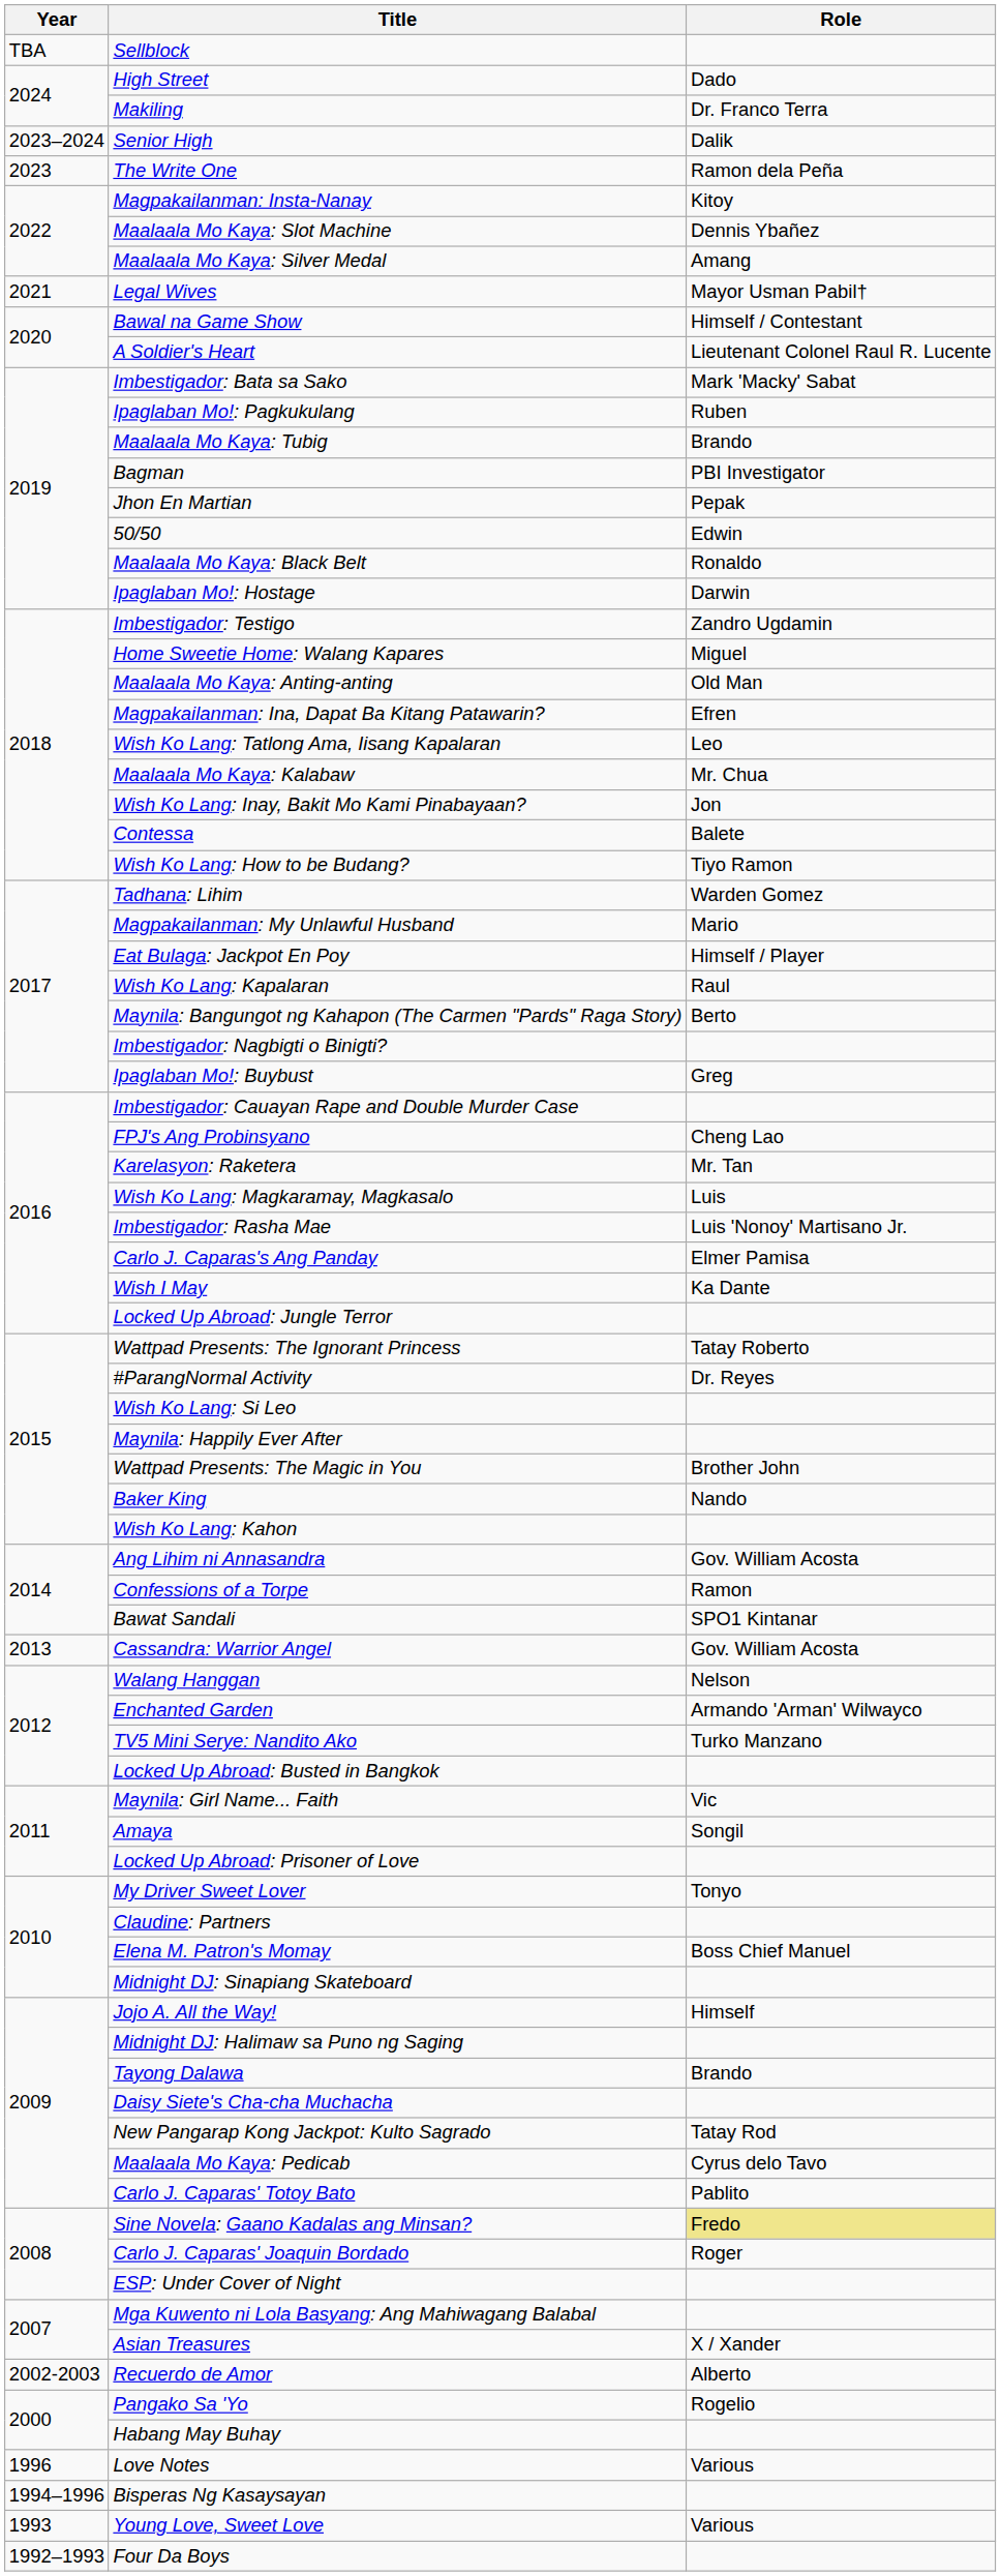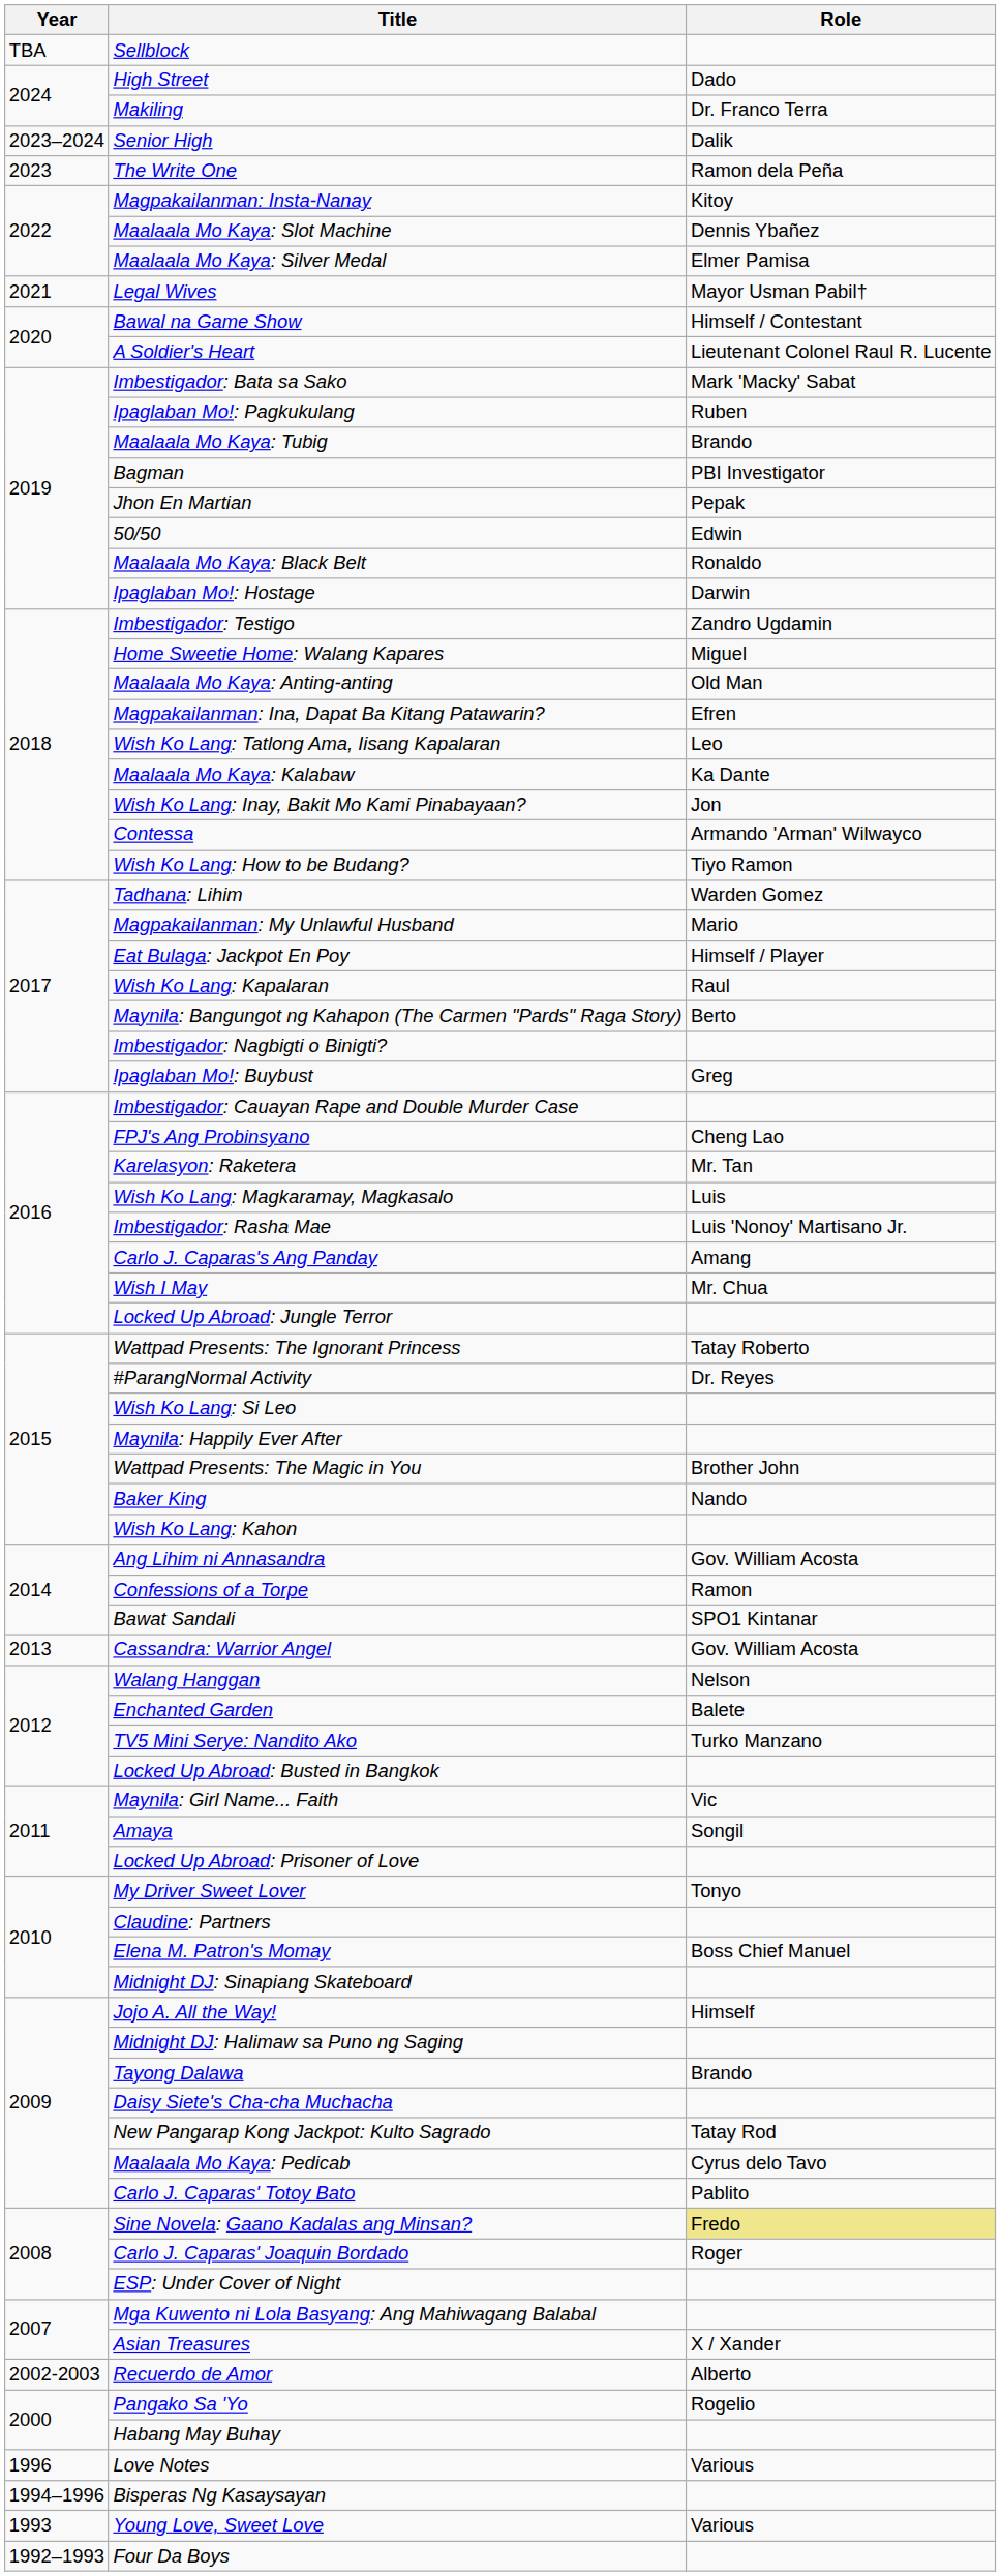 <table class="wikitable sortable">
 <tr>
 <th>Year</th>
 <th>Title</th>
 <th>Role</th>
 </tr>
 <tr>
 <td>TBA</td>
 <td><em><a href='#'>Sellblock</a></em></td>
 <td></td>
 </tr>
 <tr>
 <td rowspan="2">2024</td>
 <td><em><a href='#'>High Street</a></em></td>
 <td>Dado </td>
 </tr>
 <tr>
 <td><em><a href='#'>Makiling</a></em></td>
 <td>Dr. Franco Terra</td>
 </tr>
 <tr>
 <td>2023–2024</td>
 <td><em><a href='#'>Senior High</a></em></td>
 <td>Dalik</td>
 </tr>
 <tr>
 <td>2023</td>
 <td><em><a href='#'>The Write One</a></em></td>
 <td>Ramon dela Peña</td>
 </tr>
 <tr>
 <td rowspan="3">2022</td>
 <td><em><a href='#'>Magpakailanman: Insta-Nanay</a></em></td>
 <td>Kitoy</td>
 </tr>
 <tr>
 <td><em><a href='#'>Maalaala Mo Kaya</a>: Slot Machine</em></td>
 <td>Dennis Ybañez</td>
 </tr>
 <tr>
 <td><em><a href='#'>Maalaala Mo Kaya</a>: Silver Medal</em></td>
-<td>Amang</td>
+<td>Elmer Pamisa </td>
 </tr>
 <tr>
 <td>2021</td>
 <td><em><a href='#'>Legal Wives</a></em></td>
 <td>Mayor Usman Pabil†</td>
 </tr>
 <tr>
 <td rowspan="2">2020</td>
 <td><em><a href='#'>Bawal na Game Show</a></em></td>
 <td>Himself / Contestant</td>
 </tr>
 <tr>
 <td><em><a href='#'>A Soldier's Heart</a></em></td>
 <td>Lieutenant Colonel Raul R. Lucente</td>
 </tr>
 <tr>
 <td rowspan="8">2019</td>
 <td><em><a href='#'>Imbestigador</a>: Bata sa Sako</em></td>
 <td>Mark 'Macky' Sabat</td>
 </tr>
 <tr>
 <td><em><a href='#'>Ipaglaban Mo!</a>: Pagkukulang</em></td>
 <td>Ruben</td>
 </tr>
 <tr>
 <td><em><a href='#'>Maalaala Mo Kaya</a>: Tubig</em></td>
 <td>Brando</td>
 </tr>
 <tr>
 <td><em>Bagman</em></td>
 <td>PBI Investigator</td>
 </tr>
 <tr>
 <td><em>Jhon En Martian</em></td>
 <td>Pepak </td>
 </tr>
 <tr>
 <td><em>50/50</em></td>
 <td>Edwin</td>
 </tr>
 <tr>
 <td><em><a href='#'>Maalaala Mo Kaya</a>: Black Belt</em></td>
 <td>Ronaldo</td>
 </tr>
 <tr>
 <td><em><a href='#'>Ipaglaban Mo!</a>: Hostage</em></td>
 <td>Darwin </td>
 </tr>
 <tr>
 <td rowspan="9">2018</td>
 <td><em><a href='#'>Imbestigador</a>: Testigo</em></td>
 <td>Zandro Ugdamin</td>
 </tr>
 <tr>
 <td><em><a href='#'>Home Sweetie Home</a>: Walang Kapares</em></td>
 <td>Miguel</td>
 </tr>
 <tr>
 <td><em><a href='#'>Maalaala Mo Kaya</a>: Anting-anting</em></td>
 <td>Old Man </td>
 </tr>
 <tr>
 <td><em><a href='#'>Magpakailanman</a>: Ina, Dapat Ba Kitang Patawarin?</em></td>
 <td>Efren</td>
 </tr>
 <tr>
 <td><em><a href='#'>Wish Ko Lang</a>: Tatlong Ama, Iisang Kapalaran</em></td>
 <td>Leo </td>
 </tr>
 <tr>
 <td><em><a href='#'>Maalaala Mo Kaya</a>: Kalabaw</em></td>
-<td>Mr. Chua</td>
+<td>Ka Dante</td>
 </tr>
 <tr>
 <td><em><a href='#'>Wish Ko Lang</a>: Inay, Bakit Mo Kami Pinabayaan?</em></td>
 <td>Jon</td>
 </tr>
 <tr>
 <td><em><a href='#'>Contessa</a></em></td>
-<td>Balete</td>
+<td>Armando 'Arman' Wilwayco </td>
 </tr>
 <tr>
 <td><em><a href='#'>Wish Ko Lang</a>: How to be Budang?</em></td>
 <td>Tiyo Ramon </td>
 </tr>
 <tr>
 <td rowspan="7">2017</td>
 <td><em><a href='#'>Tadhana</a>: Lihim</em></td>
 <td>Warden Gomez </td>
 </tr>
 <tr>
 <td><em><a href='#'>Magpakailanman</a>: My Unlawful Husband</em></td>
 <td>Mario </td>
 </tr>
 <tr>
 <td><em><a href='#'>Eat Bulaga</a>: Jackpot En Poy</em></td>
 <td>Himself / Player </td>
 </tr>
 <tr>
 <td><em><a href='#'>Wish Ko Lang</a>: Kapalaran</em></td>
 <td>Raul </td>
 </tr>
 <tr>
 <td><em><a href='#'>Maynila</a>: Bangungot ng Kahapon (The Carmen "Pards" Raga Story)</em></td>
 <td>Berto </td>
 </tr>
 <tr>
 <td><em><a href='#'>Imbestigador</a>: Nagbigti o Binigti?</em></td>
 <td></td>
 </tr>
 <tr>
 <td><em><a href='#'>Ipaglaban Mo!</a>: Buybust</em></td>
 <td>Greg</td>
 </tr>
 <tr>
 <td rowspan="8">2016</td>
 <td><em><a href='#'>Imbestigador</a>: Cauayan Rape and Double Murder Case</em></td>
 <td></td>
 </tr>
 <tr>
 <td><em><a href='#'>FPJ's Ang Probinsyano</a></em></td>
 <td>Cheng Lao</td>
 </tr>
 <tr>
 <td><em><a href='#'>Karelasyon</a>: Raketera</em></td>
 <td>Mr. Tan</td>
 </tr>
 <tr>
 <td><em><a href='#'>Wish Ko Lang</a>: Magkaramay, Magkasalo</em></td>
 <td>Luis </td>
 </tr>
 <tr>
 <td><em><a href='#'>Imbestigador</a>: Rasha Mae</em></td>
 <td>Luis 'Nonoy' Martisano Jr.  </td>
 </tr>
 <tr>
 <td><em><a href='#'>Carlo J. Caparas's Ang Panday</a></em></td>
-<td>Elmer Pamisa </td>
+<td>Amang</td>
 </tr>
 <tr>
 <td><em><a href='#'>Wish I May</a></em></td>
-<td>Ka Dante</td>
+<td>Mr. Chua</td>
 </tr>
 <tr>
 <td><em><a href='#'>Locked Up Abroad</a>: Jungle Terror</em></td>
 <td></td>
 </tr>
 <tr>
 <td rowspan="7">2015</td>
 <td><em>Wattpad Presents: The Ignorant Princess</em></td>
 <td>Tatay Roberto</td>
 </tr>
 <tr>
 <td><em>#ParangNormal Activity</em></td>
 <td>Dr. Reyes </td>
 </tr>
 <tr>
 <td><em><a href='#'>Wish Ko Lang</a>: Si Leo</em></td>
 <td></td>
 </tr>
 <tr>
 <td><em><a href='#'>Maynila</a>: Happily Ever After</em></td>
 <td></td>
 </tr>
 <tr>
 <td><em>Wattpad Presents: The Magic in You</em></td>
 <td>Brother John</td>
 </tr>
 <tr>
 <td><em><a href='#'>Baker King</a></em></td>
 <td>Nando </td>
 </tr>
 <tr>
 <td><em><a href='#'>Wish Ko Lang</a>: Kahon</em></td>
 <td></td>
 </tr>
 <tr>
 <td rowspan="3">2014</td>
 <td><em><a href='#'>Ang Lihim ni Annasandra</a></em></td>
 <td>Gov. William Acosta</td>
 </tr>
 <tr>
 <td><em><a href='#'>Confessions of a Torpe</a></em></td>
 <td>Ramon</td>
 </tr>
 <tr>
 <td><em>Bawat Sandali</em></td>
 <td>SPO1 Kintanar </td>
 </tr>
 <tr>
 <td>2013</td>
 <td><em><a href='#'>Cassandra: Warrior Angel</a></em></td>
 <td>Gov. William Acosta</td>
 </tr>
 <tr>
 <td rowspan="4">2012</td>
 <td><em><a href='#'>Walang Hanggan</a></em></td>
 <td>Nelson </td>
 </tr>
 <tr>
 <td><em><a href='#'>Enchanted Garden</a></em></td>
-<td>Armando 'Arman' Wilwayco </td>
+<td>Balete</td>
 </tr>
 <tr>
 <td><em><a href='#'>TV5 Mini Serye: Nandito Ako</a></em></td>
 <td>Turko Manzano</td>
 </tr>
 <tr>
 <td><em><a href='#'>Locked Up Abroad</a>: Busted in Bangkok</em></td>
 <td></td>
 </tr>
 <tr>
 <td rowspan="3">2011</td>
 <td><em><a href='#'>Maynila</a>: Girl Name... Faith</em></td>
 <td>Vic</td>
 </tr>
 <tr>
 <td><em><a href='#'>Amaya</a></em></td>
 <td>Songil </td>
 </tr>
 <tr>
 <td><em><a href='#'>Locked Up Abroad</a>: Prisoner of Love</em></td>
 <td></td>
 </tr>
 <tr>
 <td rowspan="4">2010</td>
 <td><em><a href='#'>My Driver Sweet Lover</a></em></td>
 <td>Tonyo</td>
 </tr>
 <tr>
 <td><em><a href='#'>Claudine</a>: Partners</em></td>
 <td></td>
 </tr>
 <tr>
 <td><em><a href='#'>Elena M. Patron's Momay</a></em></td>
 <td>Boss Chief Manuel</td>
 </tr>
 <tr>
 <td><em><a href='#'>Midnight DJ</a>: Sinapiang Skateboard</em></td>
 <td></td>
 </tr>
 <tr>
 <td rowspan="7">2009</td>
 <td><em><a href='#'>Jojo A. All the Way!</a></em></td>
 <td>Himself </td>
 </tr>
 <tr>
 <td><em><a href='#'>Midnight DJ</a>: Halimaw sa Puno ng Saging</em></td>
 <td></td>
 </tr>
 <tr>
 <td><em><a href='#'>Tayong Dalawa</a></em></td>
 <td>Brando</td>
 </tr>
 <tr>
 <td><em><a href='#'>Daisy Siete's Cha-cha Muchacha</a></em></td>
 <td></td>
 </tr>
 <tr>
 <td><em>New Pangarap Kong Jackpot: Kulto Sagrado</em></td>
 <td>Tatay Rod</td>
 </tr>
 <tr>
 <td><em><a href='#'>Maalaala Mo Kaya</a>: Pedicab</em></td>
 <td>Cyrus delo Tavo</td>
 </tr>
 <tr>
 <td><em><a href='#'>Carlo J. Caparas' Totoy Bato</a></em></td>
 <td>Pablito </td>
 </tr>
 <tr>
 <td rowspan="3">2008</td>
 <td><em><a href='#'>Sine Novela</a>: <a href='#'>Gaano Kadalas ang Minsan?</a></em></td>
 <td style="background: khaki;">Fredo </td>
 </tr>
 <tr>
 <td><em><a href='#'>Carlo J. Caparas' Joaquin Bordado</a></em></td>
 <td>Roger </td>
 </tr>
 <tr>
 <td><em><a href='#'>ESP</a>: Under Cover of Night</em></td>
 <td></td>
 </tr>
 <tr>
 <td rowspan="2">2007</td>
 <td><em><a href='#'>Mga Kuwento ni Lola Basyang</a>: Ang Mahiwagang Balabal</em></td>
 <td></td>
 </tr>
 <tr>
 <td><em><a href='#'>Asian Treasures</a></em></td>
 <td>X / Xander </td>
 </tr>
 <tr>
 <td>2002-2003</td>
 <td><em><a href='#'>Recuerdo de Amor</a></em></td>
 <td>Alberto</td>
 </tr>
 <tr>
 <td rowspan="2">2000</td>
 <td><em><a href='#'>Pangako Sa 'Yo</a></em></td>
 <td>Rogelio </td>
 </tr>
 <tr>
 <td><em>Habang May Buhay</em></td>
 <td></td>
 </tr>
 <tr>
 <td>1996</td>
 <td><em>Love Notes</em></td>
 <td>Various</td>
 </tr>
 <tr>
 <td>1994–1996</td>
 <td><em>Bisperas Ng Kasaysayan</em></td>
 <td></td>
 </tr>
 <tr>
 <td>1993</td>
 <td><em><a href='#'>Young Love, Sweet Love</a></em></td>
 <td>Various</td>
 </tr>
 <tr>
 <td>1992–1993</td>
 <td><em>Four Da Boys</em></td>
 <td></td>
 </tr>
 </table>
